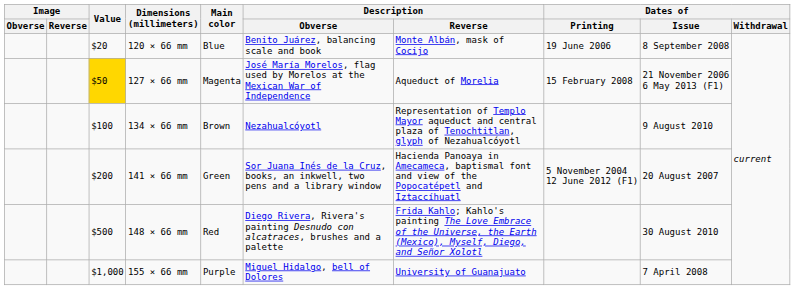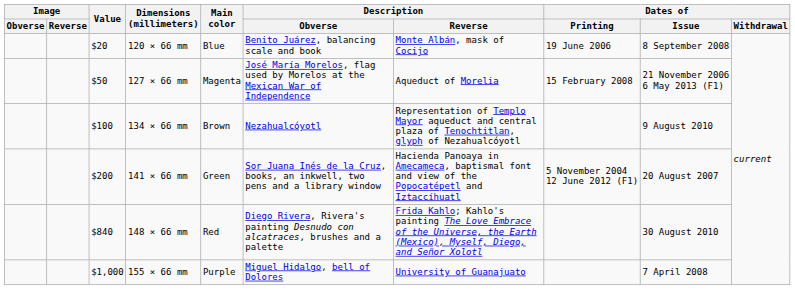 <table class="wikitable" style="font-size: 95%">
 <tr>
 <th colspan="2">Image</th>
 <th rowspan="2">Value</th>
 <th rowspan="2">Dimensions<br>(millimeters)</th>
 <th rowspan="2">Main<br>color</th>
 <th colspan="2">Description</th>
 <th colspan="3">Dates of</th>
 </tr>
 <tr>
 <th>Obverse</th>
 <th>Reverse</th>
 <th width=200>Obverse</th>
 <th width=200>Reverse</th>
 <th>Printing</th>
 <th>Issue</th>
 <th>Withdrawal</th>
 </tr>
 <tr>
 <td></td>
 <td></td>
 <td>$20</td>
 <td>120 × 66 mm</td>
 <td>Blue</td>
 <td><a href='#'>Benito Juárez</a>, balancing scale and book</td>
 <td><a href='#'>Monte Albán</a>, mask of <a href='#'>Cocijo</a></td>
 <td>19 June 2006</td>
 <td>8 September 2008</td>
 <td rowspan="6"><em>current</em></td>
 </tr>
 <tr>
 <td></td>
 <td></td>
-<td style="background: gold;">$50</td>
+<td>$50</td>
 <td>127 × 66 mm</td>
 <td>Magenta</td>
 <td><a href='#'>José María Morelos</a>, flag used by Morelos at the <a href='#'>Mexican War of Independence</a></td>
 <td>Aqueduct of <a href='#'>Morelia</a></td>
 <td>15 February 2008</td>
 <td>21 November 2006<br>6 May 2013 (F1)</td>
 </tr>
 <tr>
 <td></td>
 <td></td>
 <td>$100</td>
 <td>134 × 66 mm</td>
 <td>Brown</td>
 <td><a href='#'>Nezahualcóyotl</a></td>
 <td>Representation of <a href='#'>Templo Mayor</a> aqueduct and central plaza of <a href='#'>Tenochtitlan</a>, <a href='#'>glyph</a> of Nezahualcóyotl</td>
 <td></td>
 <td>9 August 2010</td>
 </tr>
 <tr>
 <td></td>
 <td></td>
 <td>$200</td>
 <td>141 × 66 mm</td>
 <td>Green</td>
 <td><a href='#'>Sor Juana Inés de la Cruz</a>, books, an inkwell, two pens and a library window</td>
 <td>Hacienda Panoaya in <a href='#'>Amecameca</a>, baptismal font and view of the <a href='#'>Popocatépetl</a> and <a href='#'>Iztaccíhuatl</a></td>
 <td>5 November 2004<br>12 June 2012 (F1)</td>
 <td>20 August 2007</td>
 </tr>
 <tr>
 <td></td>
 <td></td>
-<td>$500</td>
+<td>$840</td>
 <td>148 × 66 mm</td>
 <td>Red</td>
 <td><a href='#'>Diego Rivera</a>, Rivera's painting <em>Desnudo con alcatraces</em>, brushes and a palette</td>
 <td><a href='#'>Frida Kahlo</a>; Kahlo's painting <em><a href='#'>The Love Embrace of the Universe, the Earth (Mexico), Myself, Diego, and Señor Xolotl</a></em></td>
 <td></td>
 <td>30 August 2010</td>
 </tr>
 <tr>
 <td></td>
 <td></td>
 <td>$1,000</td>
 <td>155 × 66 mm</td>
 <td>Purple</td>
 <td><a href='#'>Miguel Hidalgo</a>, <a href='#'>bell of Dolores</a></td>
 <td><a href='#'>University of Guanajuato</a></td>
 <td></td>
 <td>7 April 2008</td>
 </tr>
 </table>
